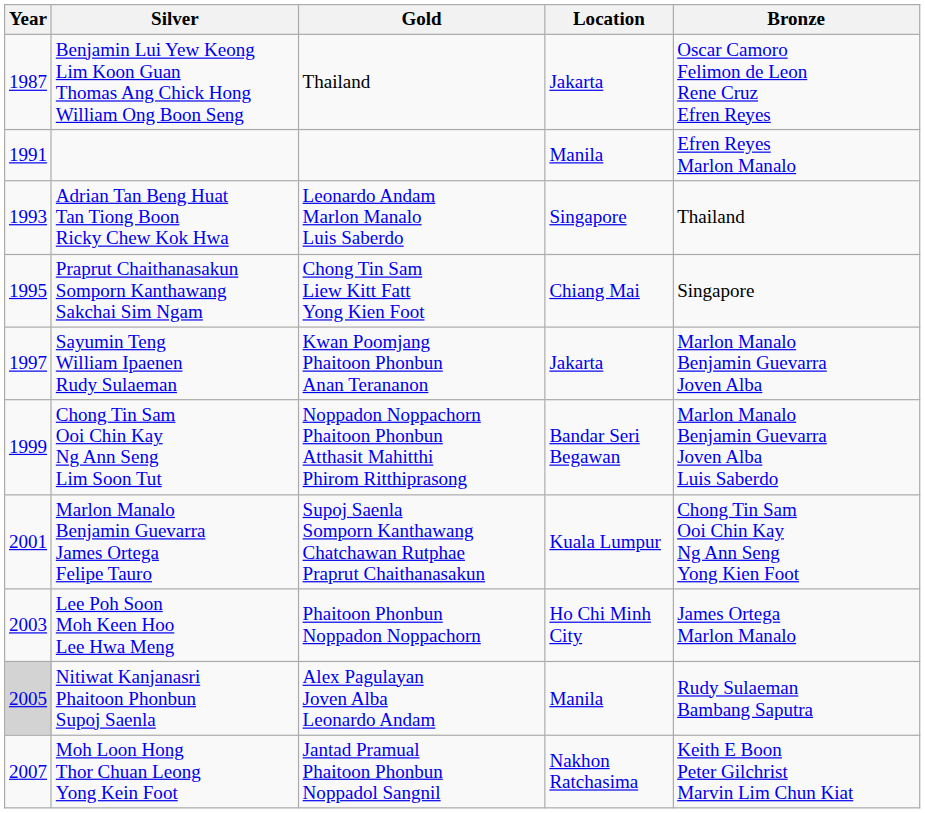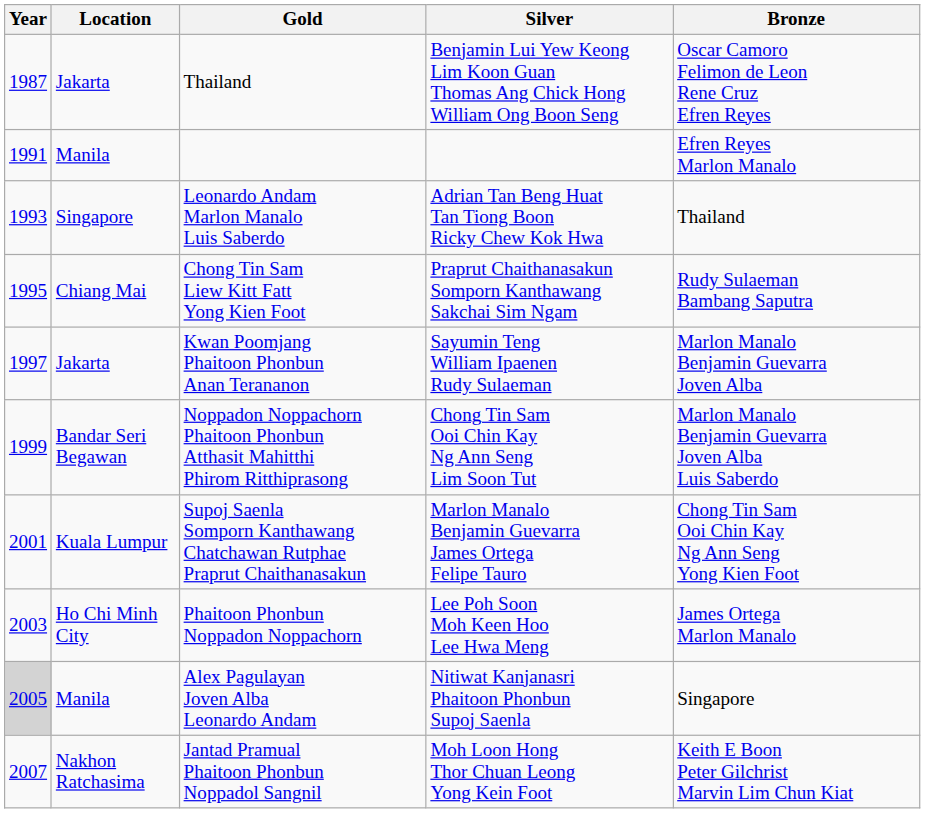 <table class="wikitable">
 <tr>
 <th>Year</th>
+<th width="100">Location</th>
+<th width="200">Gold</th>
 <th width="200">Silver</th>
-<th width="200">Gold</th>
-<th width="100">Location</th>
 <th width="200">Bronze</th>
 </tr>
 <tr>
 <td><a href='#'>1987</a><br></td>
+<td> <a href='#'>Jakarta</a></td>
+<td> Thailand</td>
 <td> <a href='#'>Benjamin Lui Yew Keong</a><br> <a href='#'>Lim Koon Guan</a><br> <a href='#'>Thomas Ang Chick Hong</a><br> <a href='#'>William Ong Boon Seng</a></td>
-<td> Thailand</td>
-<td> <a href='#'>Jakarta</a></td>
 <td> <a href='#'>Oscar Camoro</a><br> <a href='#'>Felimon de Leon</a><br> <a href='#'>Rene Cruz</a><br> <a href='#'>Efren Reyes</a></td>
 </tr>
 <tr>
 <td><a href='#'>1991</a></td>
+<td> <a href='#'>Manila</a></td>
 <td></td>
 <td></td>
-<td> <a href='#'>Manila</a></td>
 <td> <a href='#'>Efren Reyes</a><br> <a href='#'>Marlon Manalo</a></td>
 </tr>
 <tr>
 <td><a href='#'>1993</a></td>
+<td> <a href='#'>Singapore</a></td>
+<td> <a href='#'>Leonardo Andam</a><br> <a href='#'>Marlon Manalo</a><br> <a href='#'>Luis Saberdo</a></td>
 <td> <a href='#'>Adrian Tan Beng Huat</a><br> <a href='#'>Tan Tiong Boon</a><br> <a href='#'>Ricky Chew Kok Hwa</a></td>
-<td> <a href='#'>Leonardo Andam</a><br> <a href='#'>Marlon Manalo</a><br> <a href='#'>Luis Saberdo</a></td>
-<td> <a href='#'>Singapore</a></td>
 <td> Thailand</td>
 </tr>
 <tr>
 <td><a href='#'>1995</a></td>
+<td> <a href='#'>Chiang Mai</a></td>
+<td> <a href='#'>Chong Tin Sam</a><br> <a href='#'>Liew Kitt Fatt</a><br> <a href='#'>Yong Kien Foot</a></td>
 <td> <a href='#'>Praprut Chaithanasakun</a><br> <a href='#'>Somporn Kanthawang</a><br> <a href='#'>Sakchai Sim Ngam</a></td>
-<td> <a href='#'>Chong Tin Sam</a><br> <a href='#'>Liew Kitt Fatt</a><br> <a href='#'>Yong Kien Foot</a></td>
-<td> <a href='#'>Chiang Mai</a></td>
-<td> Singapore</td>
+<td> <a href='#'>Rudy Sulaeman</a><br> <a href='#'>Bambang Saputra</a></td>
 </tr>
 <tr>
 <td><a href='#'>1997</a><br></td>
+<td> <a href='#'>Jakarta</a></td>
+<td> <a href='#'>Kwan Poomjang</a><br> <a href='#'>Phaitoon Phonbun</a><br> <a href='#'>Anan Terananon</a></td>
 <td> <a href='#'>Sayumin Teng</a><br> <a href='#'>William Ipaenen</a><br> <a href='#'>Rudy Sulaeman</a></td>
-<td> <a href='#'>Kwan Poomjang</a><br> <a href='#'>Phaitoon Phonbun</a><br> <a href='#'>Anan Terananon</a></td>
-<td> <a href='#'>Jakarta</a></td>
 <td> <a href='#'>Marlon Manalo</a><br> <a href='#'>Benjamin Guevarra</a><br> <a href='#'>Joven Alba</a></td>
 </tr>
 <tr>
 <td><a href='#'>1999</a><br></td>
+<td> <a href='#'>Bandar Seri Begawan</a></td>
+<td> <a href='#'>Noppadon Noppachorn</a><br> <a href='#'>Phaitoon Phonbun</a><br> <a href='#'>Atthasit Mahitthi</a><br> <a href='#'>Phirom Ritthiprasong</a></td>
 <td> <a href='#'>Chong Tin Sam</a><br> <a href='#'>Ooi Chin Kay</a><br> <a href='#'>Ng Ann Seng</a><br> <a href='#'>Lim Soon Tut</a></td>
-<td> <a href='#'>Noppadon Noppachorn</a><br> <a href='#'>Phaitoon Phonbun</a><br> <a href='#'>Atthasit Mahitthi</a><br> <a href='#'>Phirom Ritthiprasong</a></td>
-<td> <a href='#'>Bandar Seri Begawan</a></td>
 <td> <a href='#'>Marlon Manalo</a><br> <a href='#'>Benjamin Guevarra</a><br> <a href='#'>Joven Alba</a><br> <a href='#'>Luis Saberdo</a></td>
 </tr>
 <tr>
 <td><a href='#'>2001</a><br></td>
+<td> <a href='#'>Kuala Lumpur</a></td>
+<td> <a href='#'>Supoj Saenla</a><br> <a href='#'>Somporn Kanthawang</a><br> <a href='#'>Chatchawan Rutphae</a><br> <a href='#'>Praprut Chaithanasakun</a></td>
 <td> <a href='#'>Marlon Manalo</a><br> <a href='#'>Benjamin Guevarra</a><br> <a href='#'>James Ortega</a><br> <a href='#'>Felipe Tauro</a></td>
-<td> <a href='#'>Supoj Saenla</a><br> <a href='#'>Somporn Kanthawang</a><br> <a href='#'>Chatchawan Rutphae</a><br> <a href='#'>Praprut Chaithanasakun</a></td>
-<td> <a href='#'>Kuala Lumpur</a></td>
 <td> <a href='#'>Chong Tin Sam</a><br> <a href='#'>Ooi Chin Kay</a><br> <a href='#'>Ng Ann Seng</a><br> <a href='#'>Yong Kien Foot</a></td>
 </tr>
 <tr>
 <td><a href='#'>2003</a></td>
+<td> <a href='#'>Ho Chi Minh City</a></td>
+<td> <a href='#'>Phaitoon Phonbun</a><br> <a href='#'>Noppadon Noppachorn</a></td>
 <td> <a href='#'>Lee Poh Soon</a><br> <a href='#'>Moh Keen Hoo</a><br> <a href='#'>Lee Hwa Meng</a></td>
-<td> <a href='#'>Phaitoon Phonbun</a><br> <a href='#'>Noppadon Noppachorn</a></td>
-<td> <a href='#'>Ho Chi Minh City</a></td>
 <td> <a href='#'>James Ortega</a><br> <a href='#'>Marlon Manalo</a></td>
 </tr>
 <tr>
 <td style="background: lightgrey;"><a href='#'>2005</a></td>
+<td> <a href='#'>Manila</a></td>
+<td> <a href='#'>Alex Pagulayan</a><br> <a href='#'>Joven Alba</a><br> <a href='#'>Leonardo Andam</a></td>
 <td> <a href='#'>Nitiwat Kanjanasri</a><br> <a href='#'>Phaitoon Phonbun</a><br> <a href='#'>Supoj Saenla</a></td>
-<td> <a href='#'>Alex Pagulayan</a><br> <a href='#'>Joven Alba</a><br> <a href='#'>Leonardo Andam</a></td>
-<td> <a href='#'>Manila</a></td>
-<td> <a href='#'>Rudy Sulaeman</a><br> <a href='#'>Bambang Saputra</a></td>
+<td> Singapore</td>
 </tr>
 <tr>
 <td><a href='#'>2007</a></td>
+<td> <a href='#'>Nakhon Ratchasima</a></td>
+<td> <a href='#'>Jantad Pramual</a><br> <a href='#'>Phaitoon Phonbun</a><br> <a href='#'>Noppadol Sangnil</a></td>
 <td> <a href='#'>Moh Loon Hong</a><br> <a href='#'>Thor Chuan Leong</a><br> <a href='#'>Yong Kein Foot</a></td>
-<td> <a href='#'>Jantad Pramual</a><br> <a href='#'>Phaitoon Phonbun</a><br> <a href='#'>Noppadol Sangnil</a></td>
-<td> <a href='#'>Nakhon Ratchasima</a></td>
 <td> <a href='#'>Keith E Boon</a><br> <a href='#'>Peter Gilchrist</a><br> <a href='#'>Marvin Lim Chun Kiat</a></td>
 </tr>
 </table>
